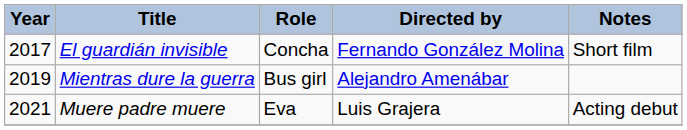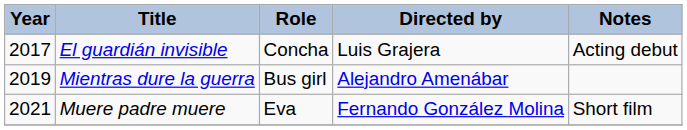 <table class="wikitable">
 <tr>
 <th style="background: #B0C4DE;">Year</th>
 <th style="background: #B0C4DE;">Title</th>
 <th style="background: #B0C4DE;">Role</th>
 <th style="background: #B0C4DE;">Directed by</th>
 <th style="background: #B0C4DE;">Notes</th>
 </tr>
 <tr>
 <td>2017</td>
 <td><em><a href='#'>El guardián invisible</a></em></td>
 <td>Concha</td>
-<td><a href='#'>Fernando González Molina</a></td>
-<td>Short film</td>
+<td>Luis Grajera</td>
+<td>Acting debut</td>
 </tr>
 <tr>
 <td>2019</td>
 <td><em><a href='#'>Mientras dure la guerra</a></em></td>
 <td>Bus girl</td>
 <td><a href='#'>Alejandro Amenábar</a></td>
 <td></td>
 </tr>
 <tr>
 <td>2021</td>
 <td><em>Muere padre muere</em></td>
 <td>Eva</td>
-<td>Luis Grajera</td>
-<td>Acting debut</td>
+<td><a href='#'>Fernando González Molina</a></td>
+<td>Short film</td>
 </tr>
 <tr>
 </tr>
 </table>
